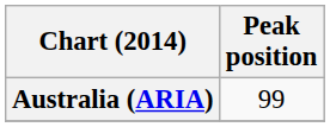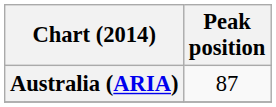 <table class="wikitable plainrowheaders sortable" style="text-align:center;">
 <tr>
 <th scope="col">Chart (2014)</th>
 <th scope="col">Peak<br>position</th>
 </tr>
 <tr>
 <th scope="row">Australia (<a href='#'>ARIA</a>)</th>
-<td>99</td>
+<td>87</td>
 </tr>
 <tr>
 </tr>
 <tr>
 </tr>
 </table>
